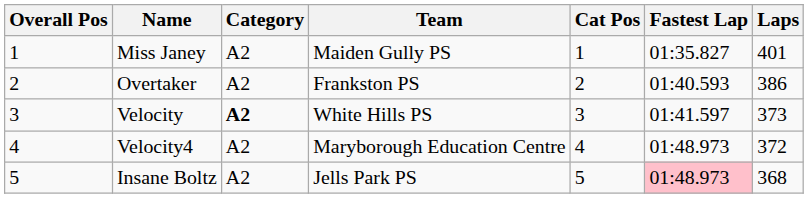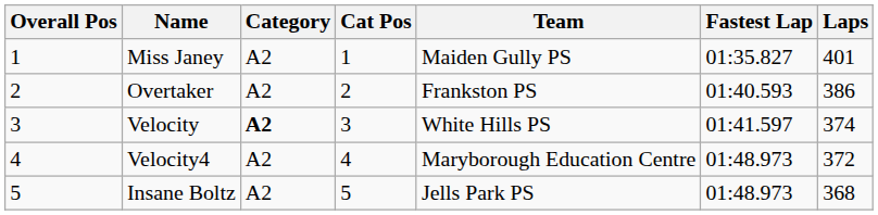 <table class="wikitable sortable">
 <tr>
 <th>Overall Pos</th>
 <th>Name</th>
 <th>Category</th>
+<th>Cat Pos</th>
 <th>Team</th>
-<th>Cat Pos</th>
 <th>Fastest Lap</th>
 <th>Laps</th>
 </tr>
 <tr>
 <td>1</td>
 <td>Miss Janey</td>
 <td>A2</td>
+<td>1</td>
 <td>Maiden Gully PS</td>
-<td>1</td>
 <td>01:35.827</td>
 <td>401</td>
 </tr>
 <tr>
 <td>2</td>
 <td>Overtaker</td>
 <td>A2</td>
+<td>2</td>
 <td>Frankston PS</td>
-<td>2</td>
 <td>01:40.593</td>
 <td>386</td>
 </tr>
 <tr>
 <td>3</td>
 <td>Velocity</td>
 <td><strong>A2</strong></td>
+<td>3</td>
 <td>White Hills PS</td>
-<td>3</td>
 <td>01:41.597</td>
-<td>373</td>
+<td>374</td>
 </tr>
 <tr>
 <td>4</td>
 <td>Velocity4</td>
 <td>A2</td>
+<td>4</td>
 <td>Maryborough Education Centre</td>
-<td>4</td>
 <td>01:48.973</td>
 <td>372</td>
 </tr>
 <tr>
 <td>5</td>
 <td>Insane Boltz</td>
 <td>A2</td>
+<td>5</td>
 <td>Jells Park PS</td>
-<td>5</td>
-<td style="background: pink;">01:48.973</td>
+<td>01:48.973</td>
 <td>368</td>
 </tr>
 </table>
